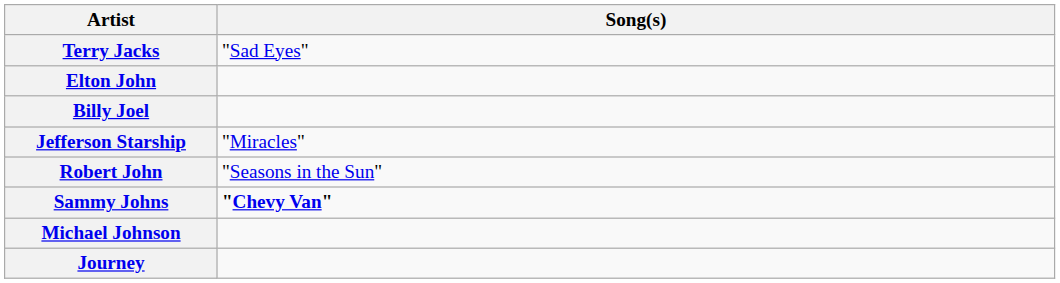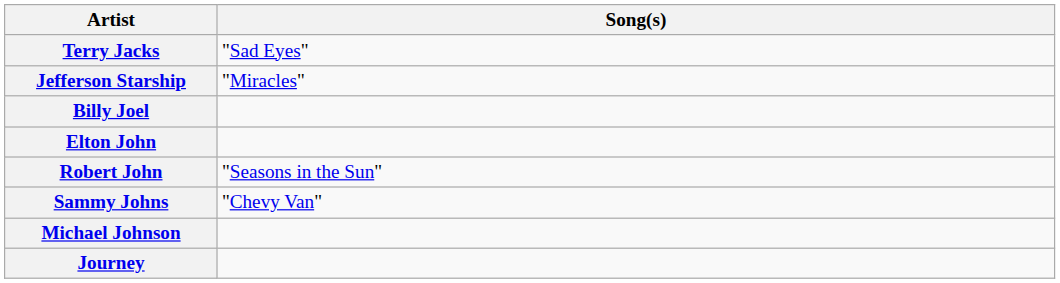 <table class="wikitable plainrowheaders sortable">
 <tr>
 <th scope="col" style="width:170px;">Artist</th>
 <th scope="col" style="width:690px;">Song(s)</th>
 </tr>
 <tr>
 <th scope="row"><a href='#'>Terry Jacks</a></th>
 <td>"<a href='#'>Sad Eyes</a>"</td>
 </tr>
 <tr>
-<th scope="row"><a href='#'>Elton John</a></th>
-<td></td>
+<th scope="row"><a href='#'>Jefferson Starship</a></th>
+<td>"<a href='#'>Miracles</a>"</td>
 </tr>
 <tr>
 <th scope="row"><a href='#'>Billy Joel</a></th>
 <td></td>
 </tr>
 <tr>
-<th scope="row"><a href='#'>Jefferson Starship</a></th>
-<td>"<a href='#'>Miracles</a>"</td>
+<th scope="row"><a href='#'>Elton John</a></th>
+<td></td>
 </tr>
 <tr>
 <th scope="row"><a href='#'>Robert John</a></th>
 <td>"<a href='#'>Seasons in the Sun</a>"</td>
 </tr>
 <tr>
 <th scope="row"><a href='#'>Sammy Johns</a></th>
-<td><strong>"<a href='#'>Chevy Van</a>"</strong></td>
+<td>"<a href='#'>Chevy Van</a>"</td>
 </tr>
 <tr>
 <th scope="row"><a href='#'>Michael Johnson</a></th>
 <td></td>
 </tr>
 <tr>
 <th scope="row"><a href='#'>Journey</a></th>
 <td></td>
 </tr>
 </table>
